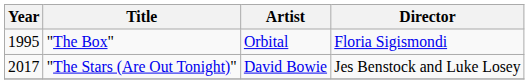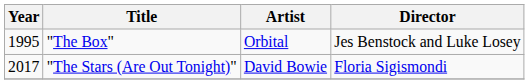 <table class="wikitable sortable">
 <tr>
 <th>Year</th>
 <th>Title</th>
 <th>Artist</th>
 <th>Director</th>
 </tr>
 <tr>
 <td>1995</td>
 <td data-sort-value="The Box">"<a href='#'>The Box</a>"</td>
 <td><a href='#'>Orbital</a></td>
-<td><a href='#'>Floria Sigismondi</a></td>
+<td>Jes Benstock and Luke Losey</td>
 </tr>
 <tr>
 <td>2017</td>
 <td data-sort-value="Stars (Are Out Tonight), The">"<a href='#'>The Stars (Are Out Tonight)</a>"</td>
 <td><a href='#'>David Bowie</a></td>
-<td>Jes Benstock and Luke Losey</td>
+<td><a href='#'>Floria Sigismondi</a></td>
 </tr>
 <tr>
 </tr>
 </table>
